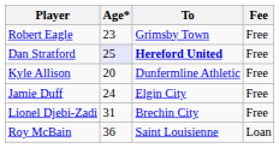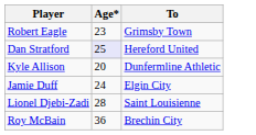 <table class="wikitable">
 <tr>
 <th>Player</th>
 <th>Age*</th>
 <th>To</th>
-<th>Fee</th>
 </tr>
 <tr>
 <td> <a href='#'>Robert Eagle</a></td>
 <td>23</td>
 <td> <a href='#'>Grimsby Town</a></td>
-<td>Free</td>
 </tr>
 <tr>
 <td> <a href='#'>Dan Stratford</a></td>
 <td style="background: lavender;">25</td>
-<td><strong> <a href='#'>Hereford United</a></strong></td>
-<td>Free</td>
+<td> <a href='#'>Hereford United</a></td>
 </tr>
 <tr>
 <td> <a href='#'>Kyle Allison</a></td>
 <td>20</td>
 <td> <a href='#'>Dunfermline Athletic</a></td>
-<td>Free</td>
 </tr>
 <tr>
 <td> <a href='#'>Jamie Duff</a></td>
 <td>24</td>
 <td> <a href='#'>Elgin City</a></td>
-<td>Free</td>
 </tr>
 <tr>
 <td> <a href='#'>Lionel Djebi-Zadi</a></td>
-<td>31</td>
-<td> <a href='#'>Brechin City</a></td>
-<td>Free</td>
+<td>28</td>
+<td> <a href='#'>Saint Louisienne</a></td>
 </tr>
 <tr>
 <td> <a href='#'>Roy McBain</a></td>
 <td>36</td>
-<td> <a href='#'>Saint Louisienne</a></td>
-<td>Loan</td>
+<td> <a href='#'>Brechin City</a></td>
 </tr>
 </table>
